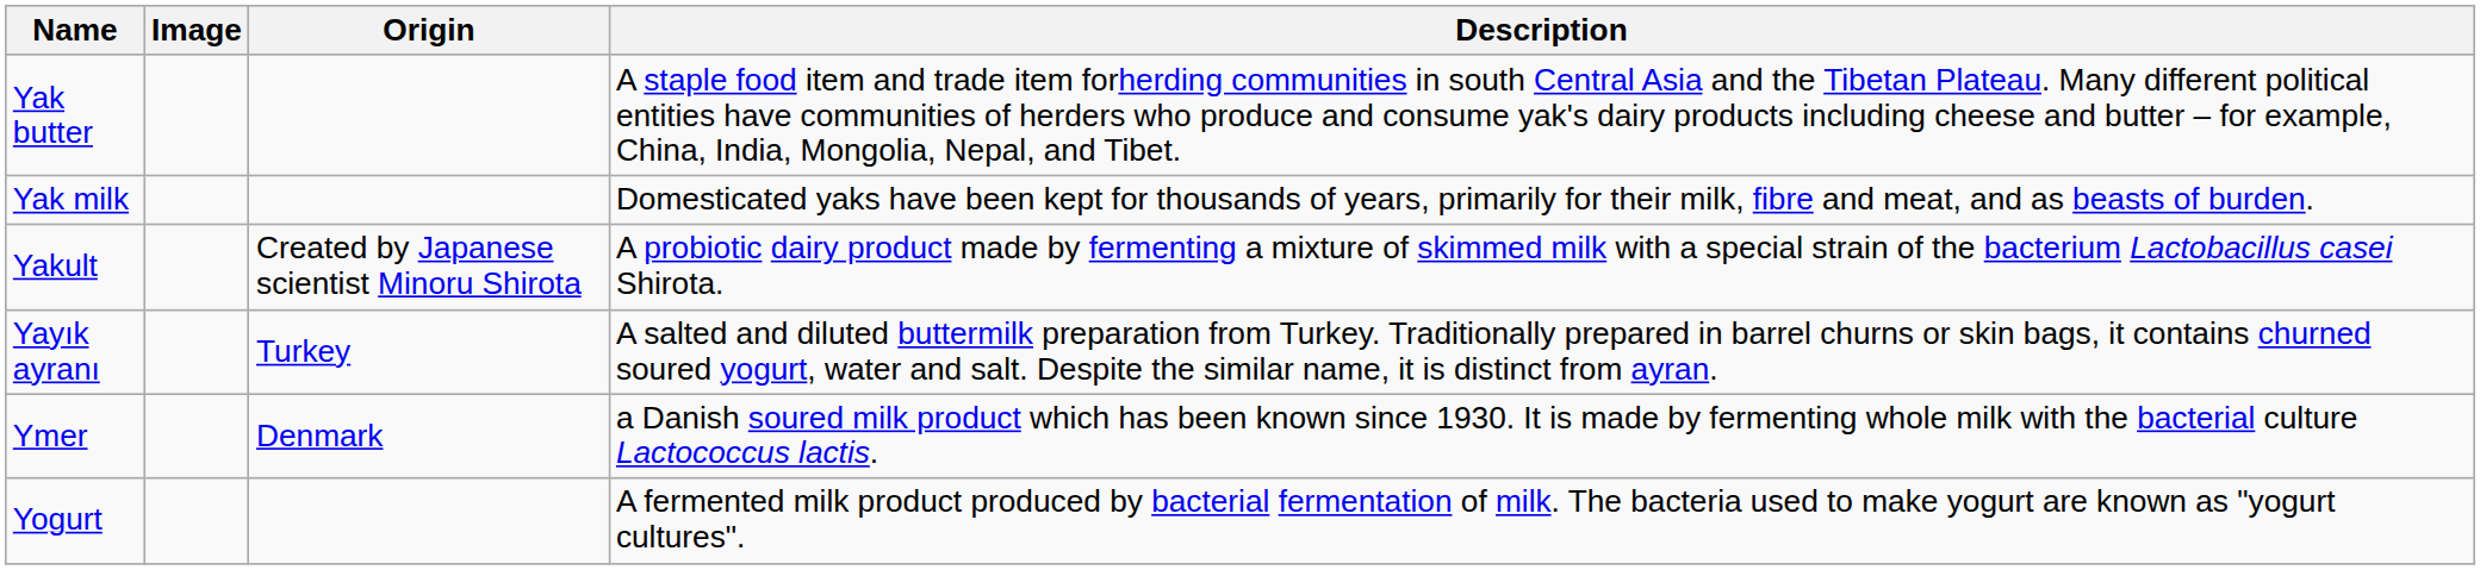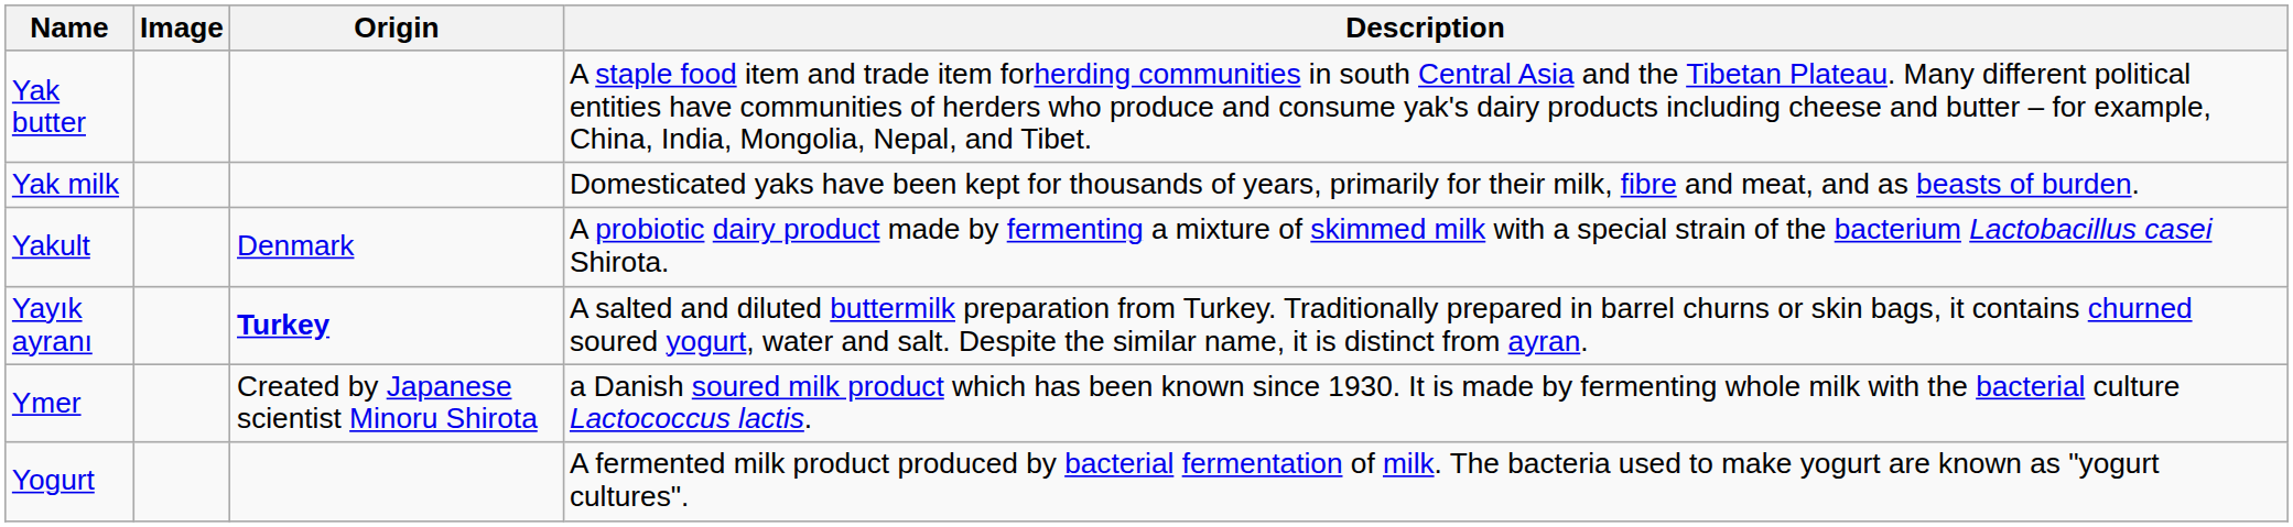 <table class="wikitable sortable" style="width:100%;">
 <tr>
 <th>Name</th>
 <th class="unsortable">Image</th>
 <th>Origin</th>
 <th>Description</th>
 </tr>
 <tr>
 <td><a href='#'>Yak butter</a></td>
 <td></td>
 <td></td>
 <td>A <a href='#'>staple food</a> item and trade item for<a href='#'>herding communities</a> in south <a href='#'>Central Asia</a> and the <a href='#'>Tibetan Plateau</a>. Many different political entities have communities of herders who produce and consume yak's dairy products including cheese and butter – for example, China, India, Mongolia, Nepal, and Tibet.</td>
 </tr>
 <tr>
 <td><a href='#'>Yak milk</a></td>
 <td></td>
 <td></td>
 <td>Domesticated yaks have been kept for thousands of years, primarily for their milk, <a href='#'>fibre</a> and meat, and as <a href='#'>beasts of burden</a>.</td>
 </tr>
 <tr>
 <td><a href='#'>Yakult</a></td>
 <td></td>
-<td>Created by <a href='#'>Japanese</a>  scientist <a href='#'>Minoru Shirota</a></td>
+<td><a href='#'>Denmark</a></td>
 <td>A <a href='#'>probiotic</a> <a href='#'>dairy product</a> made by <a href='#'>fermenting</a> a mixture of <a href='#'>skimmed milk</a> with a special strain of the <a href='#'>bacterium</a> <em><a href='#'>Lactobacillus casei</a></em> Shirota.</td>
 </tr>
 <tr>
 <td><a href='#'>Yayık ayranı</a></td>
 <td></td>
-<td><a href='#'>Turkey</a></td>
+<td><strong><a href='#'>Turkey</a></strong></td>
 <td>A salted and diluted <a href='#'>buttermilk</a> preparation from Turkey. Traditionally prepared in barrel churns or skin bags, it contains <a href='#'>churned</a> soured <a href='#'>yogurt</a>, water and salt. Despite the similar name, it is distinct from <a href='#'>ayran</a>.</td>
 </tr>
 <tr>
 <td><a href='#'>Ymer</a></td>
 <td></td>
-<td><a href='#'>Denmark</a></td>
+<td>Created by <a href='#'>Japanese</a>  scientist <a href='#'>Minoru Shirota</a></td>
 <td>a Danish <a href='#'>soured milk product</a> which has been known since 1930. It is made by fermenting whole milk with the  <a href='#'>bacterial</a> culture <em><a href='#'>Lactococcus lactis</a></em>.</td>
 </tr>
 <tr>
 <td><a href='#'>Yogurt</a></td>
 <td></td>
 <td></td>
 <td>A fermented milk product produced by <a href='#'>bacterial</a> <a href='#'>fermentation</a> of <a href='#'>milk</a>. The bacteria used to make yogurt are known as "yogurt cultures".</td>
 </tr>
 </table>
